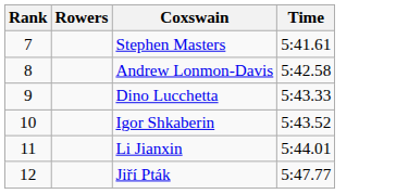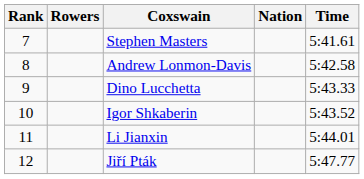 <table class="wikitable sortable" style="text-align:center">
 <tr>
 <th>Rank</th>
 <th>Rowers</th>
 <th>Coxswain</th>
+<th>Nation</th>
 <th>Time</th>
 </tr>
 <tr>
 <td>7</td>
 <td align=left data-sort-value="Pørneki, Jens"></td>
 <td align=left data-sort-value="Masters, Stephen"><a href='#'>Stephen Masters</a></td>
+<td align=left></td>
 <td>5:41.61</td>
 </tr>
 <tr>
 <td>8</td>
 <td align=left data-sort-value="Walsh, Martin"></td>
 <td align=left data-sort-value="Lonmon-Davis, Andrew"><a href='#'>Andrew Lonmon-Davis</a></td>
+<td align=left></td>
 <td>5:42.58</td>
 </tr>
 <tr>
 <td>9</td>
 <td align=left data-sort-value="Liguori, Ciro"></td>
 <td align=left data-sort-value="Lucchetta, Dino"><a href='#'>Dino Lucchetta</a></td>
+<td align=left></td>
 <td>5:43.33</td>
 </tr>
 <tr>
 <td>10</td>
 <td align=left data-sort-value="Raievskiy, Vitaliy"></td>
 <td align=left data-sort-value="Shkaberin, Igor"><a href='#'>Igor Shkaberin</a></td>
+<td align=left></td>
 <td>5:43.52</td>
 </tr>
 <tr>
 <td>11</td>
 <td align=left></td>
 <td align=left><a href='#'>Li Jianxin</a></td>
+<td align=left></td>
 <td>5:44.01</td>
 </tr>
 <tr>
 <td>12</td>
 <td align=left data-sort-value="Marušić, Sead"></td>
 <td align=left data-sort-value="Pták, Jiří"><a href='#'>Jiří Pták</a></td>
+<td align=left></td>
 <td>5:47.77</td>
 </tr>
 </table>
